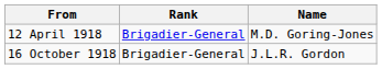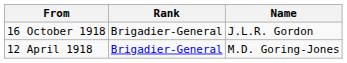 <table class="wikitable">
 <tr>
 <th>From</th>
 <th>Rank</th>
 <th>Name</th>
 </tr>
 <tr>
+<td>16 October 1918</td>
+<td>Brigadier-General</td>
+<td>J.L.R. Gordon</td>
+</tr>
+<tr>
 <td>12 April 1918</td>
 <td><a href='#'>Brigadier-General</a></td>
 <td>M.D. Goring-Jones</td>
 </tr>
-<tr>
-<td>16 October 1918</td>
-<td>Brigadier-General</td>
-<td>J.L.R. Gordon</td>
-</tr>
 </table>
